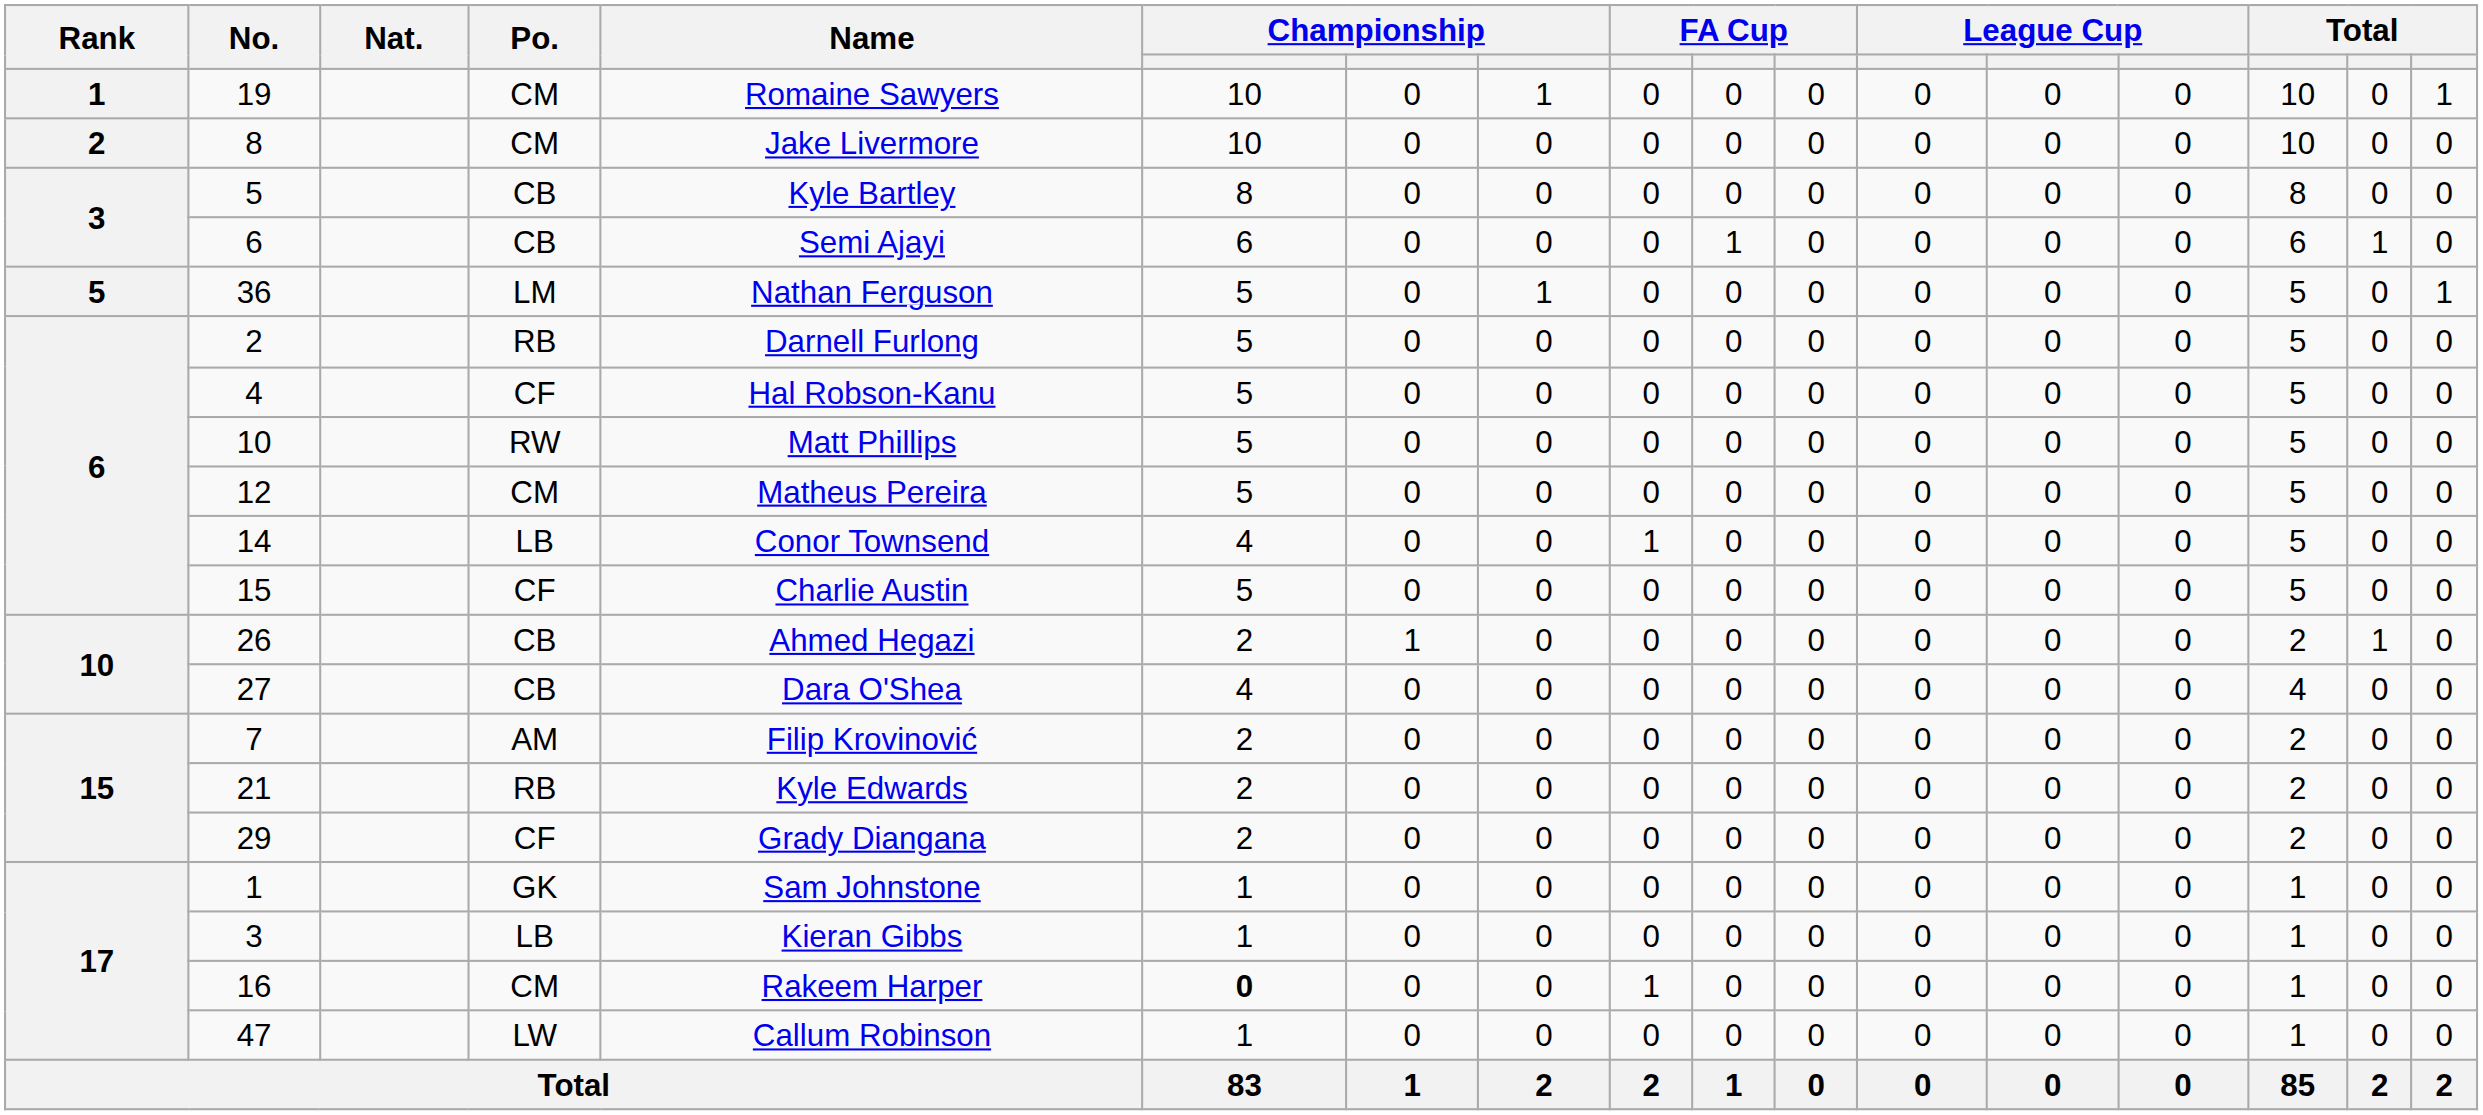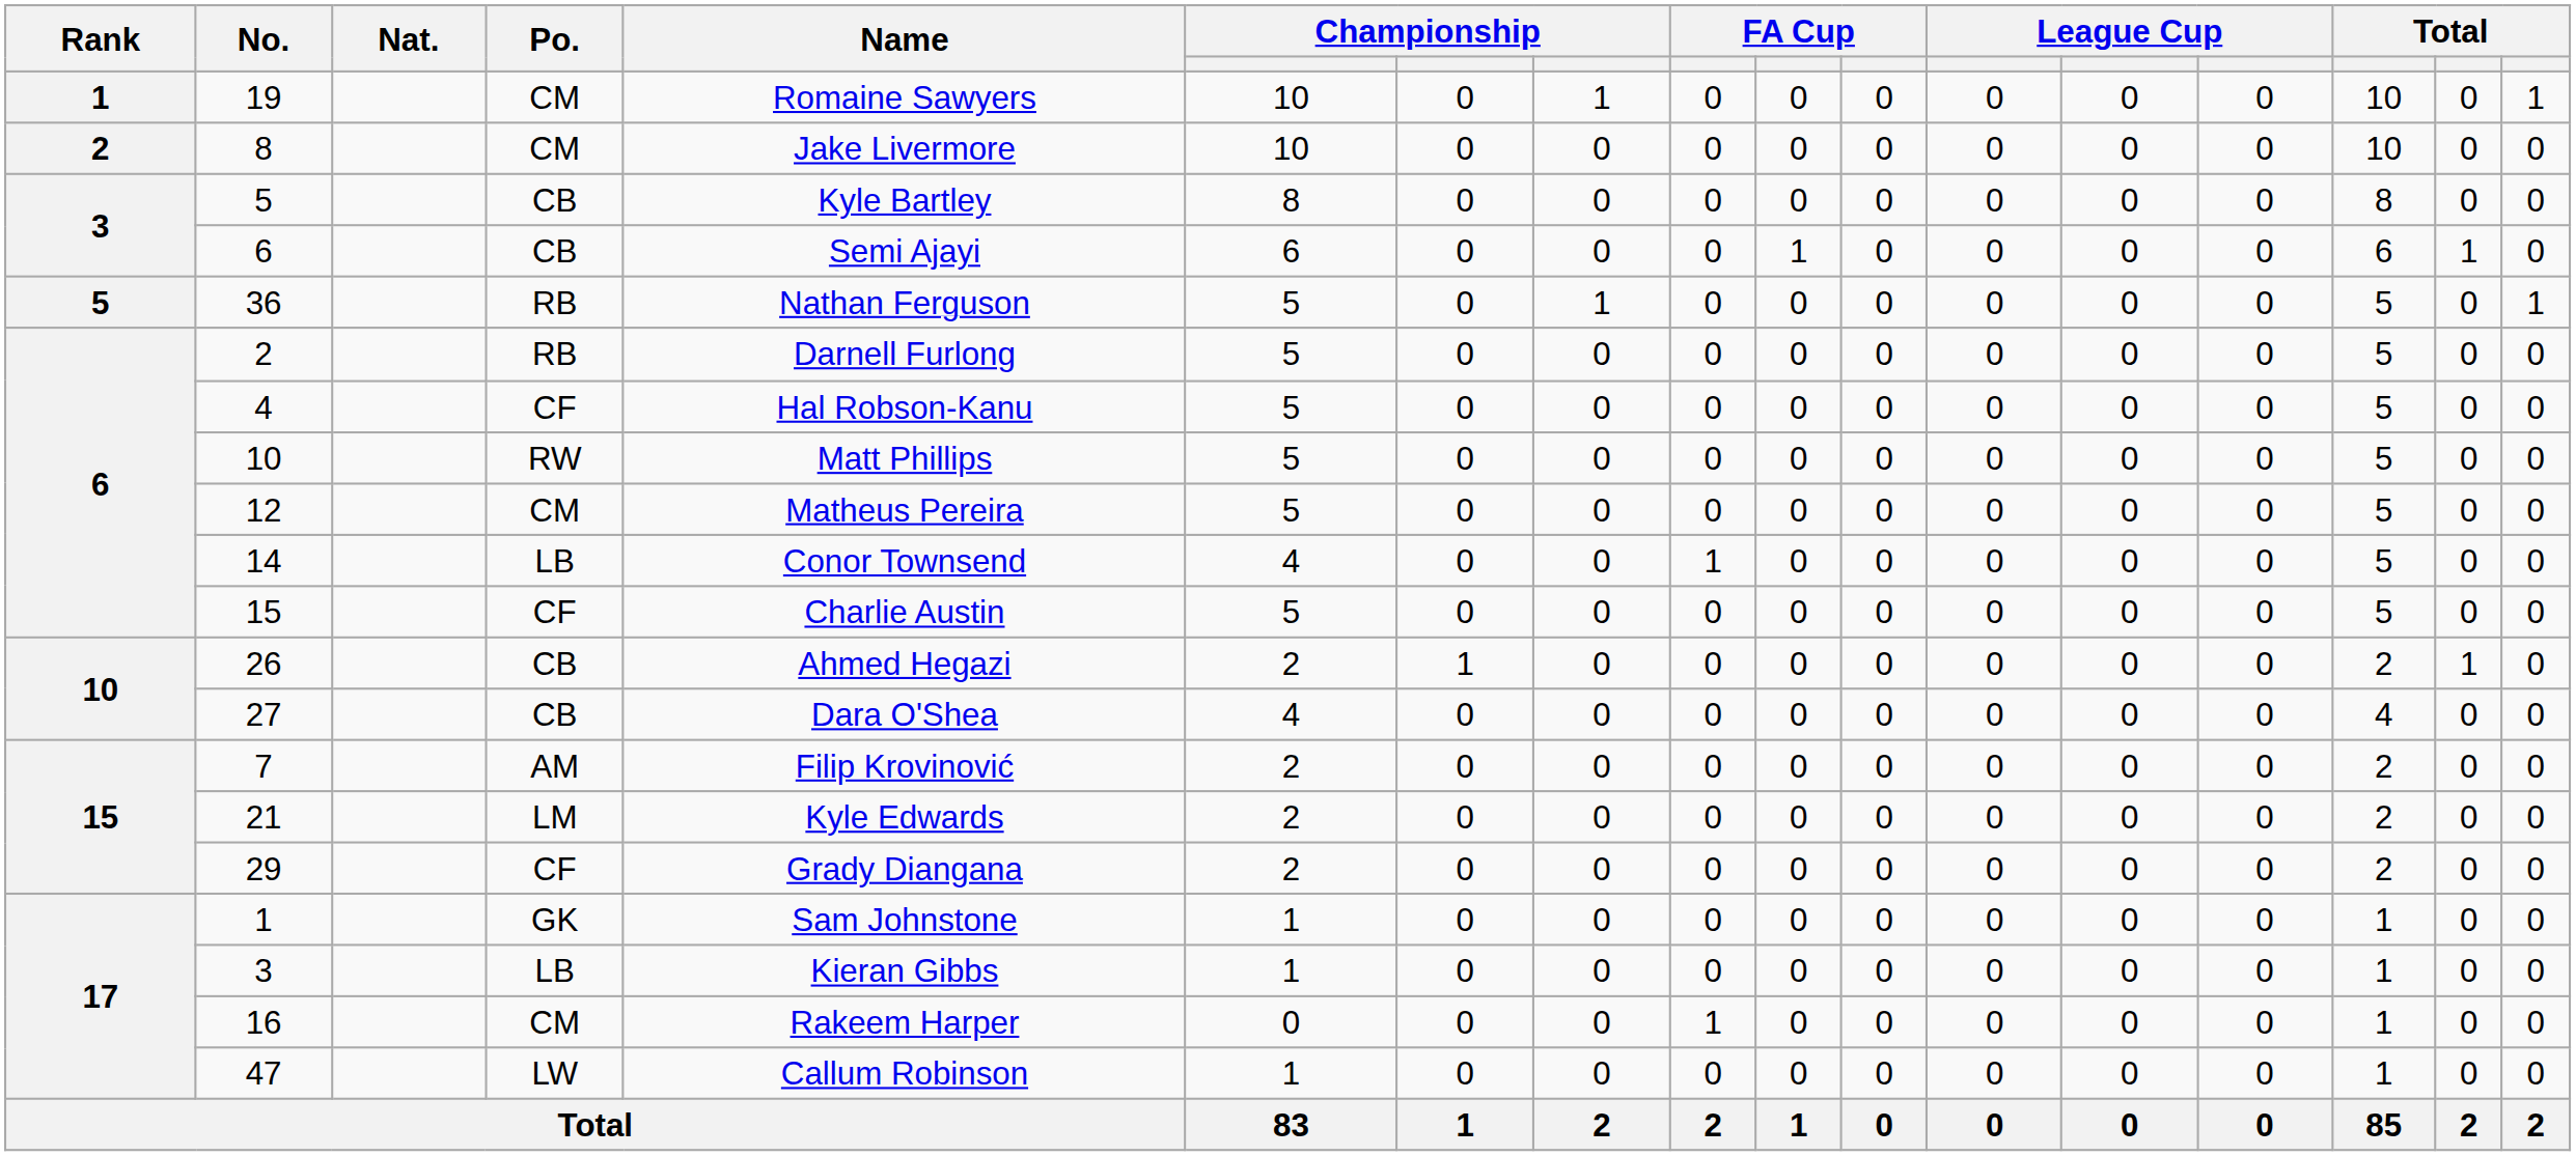 <table class="wikitable" style="text-align:center; font-size:95%; width:95%;">
 <tr>
 <th rowspan=2>Rank</th>
 <th rowspan=2>No.</th>
 <th rowspan=2>Nat.</th>
 <th rowspan=2>Po.</th>
 <th rowspan=2>Name</th>
 <th colspan=3><a href='#'>Championship</a></th>
 <th colspan=3><a href='#'>FA Cup</a></th>
 <th colspan=3><a href='#'>League Cup</a></th>
 <th colspan=3>Total</th>
 </tr>
 <tr>
 <th></th>
 <th></th>
 <th></th>
 <th></th>
 <th></th>
 <th></th>
 <th></th>
 <th></th>
 <th></th>
 <th></th>
 <th></th>
 <th></th>
 </tr>
 <tr>
 <th rowspan=1>1</th>
 <td>19</td>
 <td></td>
 <td>CM</td>
 <td><a href='#'>Romaine Sawyers</a></td>
 <td>10</td>
 <td>0</td>
 <td>1</td>
 <td>0</td>
 <td>0</td>
 <td>0</td>
 <td>0</td>
 <td>0</td>
 <td>0</td>
 <td>10</td>
 <td>0</td>
 <td>1</td>
 </tr>
 <tr>
 <th rowspan=1>2</th>
 <td>8</td>
 <td></td>
 <td>CM</td>
 <td><a href='#'>Jake Livermore</a></td>
 <td>10</td>
 <td>0</td>
 <td>0</td>
 <td>0</td>
 <td>0</td>
 <td>0</td>
 <td>0</td>
 <td>0</td>
 <td>0</td>
 <td>10</td>
 <td>0</td>
 <td>0</td>
 </tr>
 <tr>
 <th rowspan=2>3</th>
 <td>5</td>
 <td></td>
 <td>CB</td>
 <td><a href='#'>Kyle Bartley</a></td>
 <td>8</td>
 <td>0</td>
 <td>0</td>
 <td>0</td>
 <td>0</td>
 <td>0</td>
 <td>0</td>
 <td>0</td>
 <td>0</td>
 <td>8</td>
 <td>0</td>
 <td>0</td>
 </tr>
 <tr>
 <td>6</td>
 <td></td>
 <td>CB</td>
 <td><a href='#'>Semi Ajayi</a></td>
 <td>6</td>
 <td>0</td>
 <td>0</td>
 <td>0</td>
 <td>1</td>
 <td>0</td>
 <td>0</td>
 <td>0</td>
 <td>0</td>
 <td>6</td>
 <td>1</td>
 <td>0</td>
 </tr>
 <tr>
 <th rowspan=1>5</th>
 <td>36</td>
 <td></td>
-<td>LM</td>
+<td>RB</td>
 <td><a href='#'>Nathan Ferguson</a></td>
 <td>5</td>
 <td>0</td>
 <td>1</td>
 <td>0</td>
 <td>0</td>
 <td>0</td>
 <td>0</td>
 <td>0</td>
 <td>0</td>
 <td>5</td>
 <td>0</td>
 <td>1</td>
 </tr>
 <tr>
 <th rowspan=6>6</th>
 <td>2</td>
 <td></td>
 <td>RB</td>
 <td><a href='#'>Darnell Furlong</a></td>
 <td>5</td>
 <td>0</td>
 <td>0</td>
 <td>0</td>
 <td>0</td>
 <td>0</td>
 <td>0</td>
 <td>0</td>
 <td>0</td>
 <td>5</td>
 <td>0</td>
 <td>0</td>
 </tr>
 <tr>
 <td>4</td>
 <td></td>
 <td>CF</td>
 <td><a href='#'>Hal Robson-Kanu</a></td>
 <td>5</td>
 <td>0</td>
 <td>0</td>
 <td>0</td>
 <td>0</td>
 <td>0</td>
 <td>0</td>
 <td>0</td>
 <td>0</td>
 <td>5</td>
 <td>0</td>
 <td>0</td>
 </tr>
 <tr>
 <td>10</td>
 <td></td>
 <td>RW</td>
 <td><a href='#'>Matt Phillips</a></td>
 <td>5</td>
 <td>0</td>
 <td>0</td>
 <td>0</td>
 <td>0</td>
 <td>0</td>
 <td>0</td>
 <td>0</td>
 <td>0</td>
 <td>5</td>
 <td>0</td>
 <td>0</td>
 </tr>
 <tr>
 <td>12</td>
 <td></td>
 <td>CM</td>
 <td><a href='#'>Matheus Pereira</a></td>
 <td>5</td>
 <td>0</td>
 <td>0</td>
 <td>0</td>
 <td>0</td>
 <td>0</td>
 <td>0</td>
 <td>0</td>
 <td>0</td>
 <td>5</td>
 <td>0</td>
 <td>0</td>
 </tr>
 <tr>
 <td>14</td>
 <td></td>
 <td>LB</td>
 <td><a href='#'>Conor Townsend</a></td>
 <td>4</td>
 <td>0</td>
 <td>0</td>
 <td>1</td>
 <td>0</td>
 <td>0</td>
 <td>0</td>
 <td>0</td>
 <td>0</td>
 <td>5</td>
 <td>0</td>
 <td>0</td>
 </tr>
 <tr>
 <td>15</td>
 <td></td>
 <td>CF</td>
 <td><a href='#'>Charlie Austin</a></td>
 <td>5</td>
 <td>0</td>
 <td>0</td>
 <td>0</td>
 <td>0</td>
 <td>0</td>
 <td>0</td>
 <td>0</td>
 <td>0</td>
 <td>5</td>
 <td>0</td>
 <td>0</td>
 </tr>
 <tr>
 <th rowspan=2>10</th>
 <td>26</td>
 <td></td>
 <td>CB</td>
 <td><a href='#'>Ahmed Hegazi</a></td>
 <td>2</td>
 <td>1</td>
 <td>0</td>
 <td>0</td>
 <td>0</td>
 <td>0</td>
 <td>0</td>
 <td>0</td>
 <td>0</td>
 <td>2</td>
 <td>1</td>
 <td>0</td>
 </tr>
 <tr>
 <td>27</td>
 <td></td>
 <td>CB</td>
 <td><a href='#'>Dara O'Shea</a></td>
 <td>4</td>
 <td>0</td>
 <td>0</td>
 <td>0</td>
 <td>0</td>
 <td>0</td>
 <td>0</td>
 <td>0</td>
 <td>0</td>
 <td>4</td>
 <td>0</td>
 <td>0</td>
 </tr>
 <tr>
 <th rowspan=3>15</th>
 <td>7</td>
 <td></td>
 <td>AM</td>
 <td><a href='#'>Filip Krovinović</a></td>
 <td>2</td>
 <td>0</td>
 <td>0</td>
 <td>0</td>
 <td>0</td>
 <td>0</td>
 <td>0</td>
 <td>0</td>
 <td>0</td>
 <td>2</td>
 <td>0</td>
 <td>0</td>
 </tr>
 <tr>
 <td>21</td>
 <td></td>
-<td>RB</td>
+<td>LM</td>
 <td><a href='#'>Kyle Edwards</a></td>
 <td>2</td>
 <td>0</td>
 <td>0</td>
 <td>0</td>
 <td>0</td>
 <td>0</td>
 <td>0</td>
 <td>0</td>
 <td>0</td>
 <td>2</td>
 <td>0</td>
 <td>0</td>
 </tr>
 <tr>
 <td>29</td>
 <td></td>
 <td>CF</td>
 <td><a href='#'>Grady Diangana</a></td>
 <td>2</td>
 <td>0</td>
 <td>0</td>
 <td>0</td>
 <td>0</td>
 <td>0</td>
 <td>0</td>
 <td>0</td>
 <td>0</td>
 <td>2</td>
 <td>0</td>
 <td>0</td>
 </tr>
 <tr>
 <th rowspan=4>17</th>
 <td>1</td>
 <td></td>
 <td>GK</td>
 <td><a href='#'>Sam Johnstone</a></td>
 <td>1</td>
 <td>0</td>
 <td>0</td>
 <td>0</td>
 <td>0</td>
 <td>0</td>
 <td>0</td>
 <td>0</td>
 <td>0</td>
 <td>1</td>
 <td>0</td>
 <td>0</td>
 </tr>
 <tr>
 <td>3</td>
 <td></td>
 <td>LB</td>
 <td><a href='#'>Kieran Gibbs</a></td>
 <td>1</td>
 <td>0</td>
 <td>0</td>
 <td>0</td>
 <td>0</td>
 <td>0</td>
 <td>0</td>
 <td>0</td>
 <td>0</td>
 <td>1</td>
 <td>0</td>
 <td>0</td>
 </tr>
 <tr>
 <td>16</td>
 <td></td>
 <td>CM</td>
 <td><a href='#'>Rakeem Harper</a></td>
-<td><strong>0</strong></td>
+<td>0</td>
 <td>0</td>
 <td>0</td>
 <td>1</td>
 <td>0</td>
 <td>0</td>
 <td>0</td>
 <td>0</td>
 <td>0</td>
 <td>1</td>
 <td>0</td>
 <td>0</td>
 </tr>
 <tr>
 <td>47</td>
 <td></td>
 <td>LW</td>
 <td><a href='#'>Callum Robinson</a></td>
 <td>1</td>
 <td>0</td>
 <td>0</td>
 <td>0</td>
 <td>0</td>
 <td>0</td>
 <td>0</td>
 <td>0</td>
 <td>0</td>
 <td>1</td>
 <td>0</td>
 <td>0</td>
 </tr>
 <tr>
 <th colspan=5>Total</th>
 <th>83</th>
 <th>1</th>
 <th>2</th>
 <th>2</th>
 <th>1</th>
 <th>0</th>
 <th>0</th>
 <th>0</th>
 <th>0</th>
 <th>85</th>
 <th>2</th>
 <th>2</th>
 </tr>
 </table>
